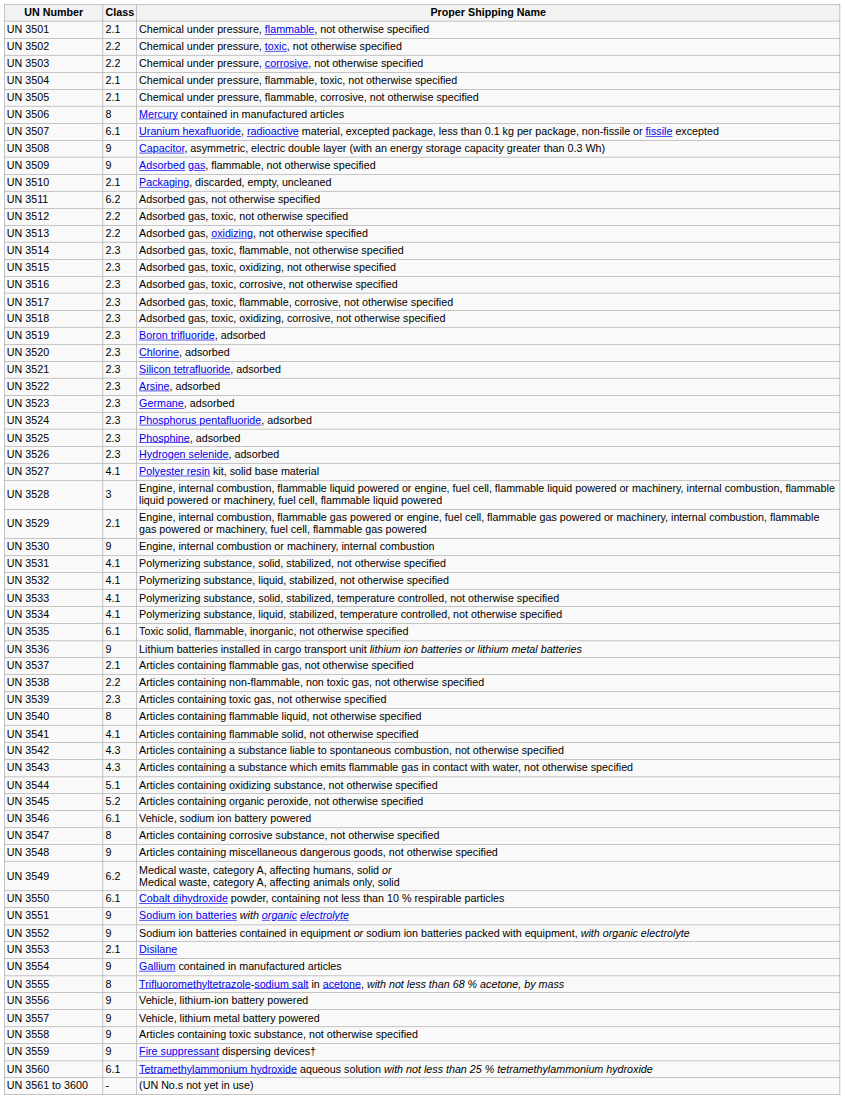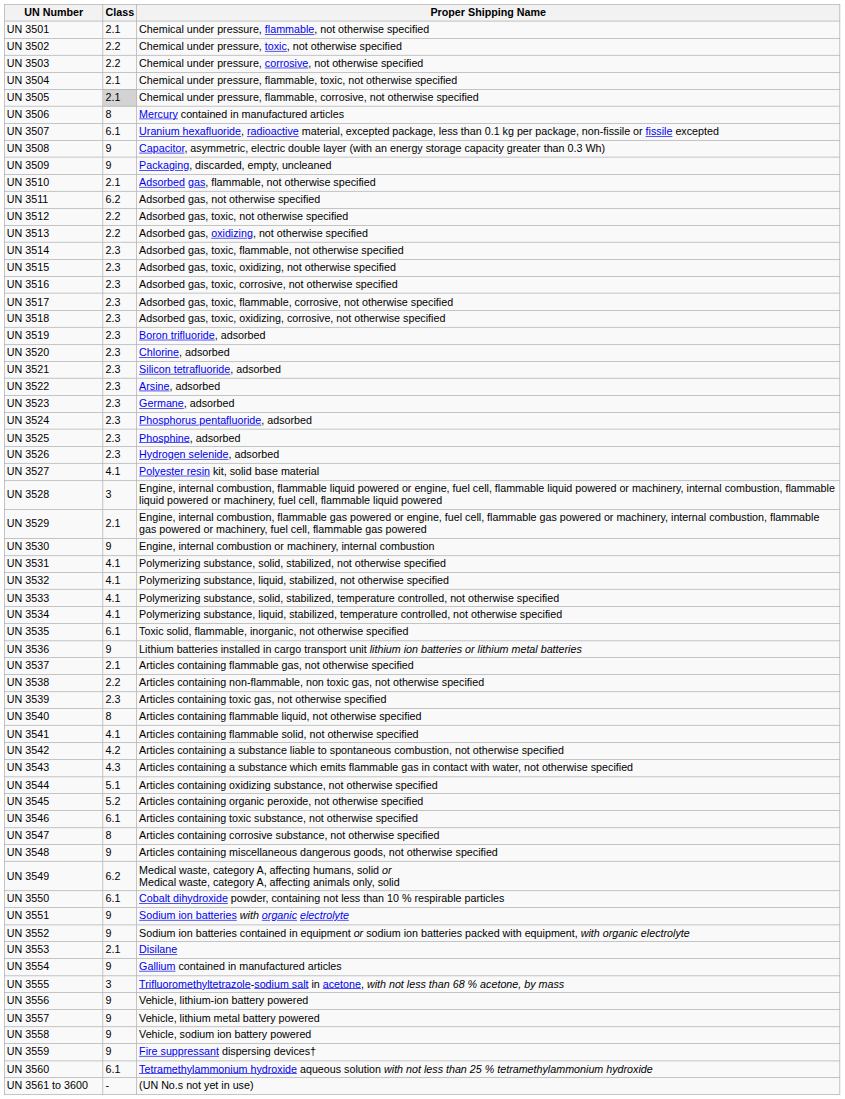 <table class="wikitable">
 <tr>
 <th width="140px">UN Number</th>
 <th>Class</th>
 <th>Proper Shipping Name</th>
 </tr>
 <tr>
 <td>UN 3501</td>
 <td>2.1</td>
 <td>Chemical under pressure, <a href='#'>flammable</a>, not otherwise specified</td>
 </tr>
 <tr>
 <td>UN 3502</td>
 <td>2.2</td>
 <td>Chemical under pressure, <a href='#'>toxic</a>, not otherwise specified</td>
 </tr>
 <tr>
 <td>UN 3503</td>
 <td>2.2</td>
 <td>Chemical under pressure, <a href='#'>corrosive</a>, not otherwise specified</td>
 </tr>
 <tr>
 <td>UN 3504</td>
 <td>2.1</td>
 <td>Chemical under pressure, flammable, toxic, not otherwise specified</td>
 </tr>
 <tr>
 <td>UN 3505</td>
-<td>2.1</td>
+<td style="background: lightgrey;">2.1</td>
 <td>Chemical under pressure, flammable, corrosive, not otherwise specified</td>
 </tr>
 <tr>
 <td>UN 3506</td>
 <td>8</td>
 <td><a href='#'>Mercury</a> contained in manufactured articles</td>
 </tr>
 <tr>
 <td>UN 3507</td>
 <td>6.1</td>
 <td><a href='#'>Uranium hexafluoride</a>, <a href='#'>radioactive</a> material, excepted package, less than 0.1 kg per package, non-fissile or <a href='#'>fissile</a> excepted</td>
 </tr>
 <tr>
 <td>UN 3508</td>
 <td>9</td>
 <td><a href='#'>Capacitor</a>, asymmetric, electric double layer (with an energy storage capacity greater than 0.3 Wh)</td>
 </tr>
 <tr>
 <td>UN 3509</td>
 <td>9</td>
-<td><a href='#'>Adsorbed</a> <a href='#'>gas</a>, flammable, not otherwise specified</td>
+<td><a href='#'>Packaging</a>, discarded, empty, uncleaned</td>
 </tr>
 <tr>
 <td>UN 3510</td>
 <td>2.1</td>
-<td><a href='#'>Packaging</a>, discarded, empty, uncleaned</td>
+<td><a href='#'>Adsorbed</a> <a href='#'>gas</a>, flammable, not otherwise specified</td>
 </tr>
 <tr>
 <td>UN 3511</td>
 <td>6.2</td>
 <td>Adsorbed gas, not otherwise specified</td>
 </tr>
 <tr>
 <td>UN 3512</td>
 <td>2.2</td>
 <td>Adsorbed gas, toxic, not otherwise specified</td>
 </tr>
 <tr>
 <td>UN 3513</td>
 <td>2.2</td>
 <td>Adsorbed gas, <a href='#'>oxidizing</a>, not otherwise specified</td>
 </tr>
 <tr>
 <td>UN 3514</td>
 <td>2.3</td>
 <td>Adsorbed gas, toxic, flammable, not otherwise specified</td>
 </tr>
 <tr>
 <td>UN 3515</td>
 <td>2.3</td>
 <td>Adsorbed gas, toxic, oxidizing, not otherwise specified</td>
 </tr>
 <tr>
 <td>UN 3516</td>
 <td>2.3</td>
 <td>Adsorbed gas, toxic, corrosive, not otherwise specified</td>
 </tr>
 <tr>
 <td>UN 3517</td>
 <td>2.3</td>
 <td>Adsorbed gas, toxic, flammable, corrosive, not otherwise specified</td>
 </tr>
 <tr>
 <td>UN 3518</td>
 <td>2.3</td>
 <td>Adsorbed gas, toxic, oxidizing, corrosive, not otherwise specified</td>
 </tr>
 <tr>
 <td>UN 3519</td>
 <td>2.3</td>
 <td><a href='#'>Boron trifluoride</a>, adsorbed</td>
 </tr>
 <tr>
 <td>UN 3520</td>
 <td>2.3</td>
 <td><a href='#'>Chlorine</a>, adsorbed</td>
 </tr>
 <tr>
 <td>UN 3521</td>
 <td>2.3</td>
 <td><a href='#'>Silicon tetrafluoride</a>, adsorbed</td>
 </tr>
 <tr>
 <td>UN 3522</td>
 <td>2.3</td>
 <td><a href='#'>Arsine</a>, adsorbed</td>
 </tr>
 <tr>
 <td>UN 3523</td>
 <td>2.3</td>
 <td><a href='#'>Germane</a>, adsorbed</td>
 </tr>
 <tr>
 <td>UN 3524</td>
 <td>2.3</td>
 <td><a href='#'>Phosphorus pentafluoride</a>, adsorbed</td>
 </tr>
 <tr>
 <td>UN 3525</td>
 <td>2.3</td>
 <td><a href='#'>Phosphine</a>, adsorbed</td>
 </tr>
 <tr>
 <td>UN 3526</td>
 <td>2.3</td>
 <td><a href='#'>Hydrogen selenide</a>, adsorbed</td>
 </tr>
 <tr>
 <td>UN 3527</td>
 <td>4.1</td>
 <td><a href='#'>Polyester resin</a> kit, solid base material</td>
 </tr>
 <tr>
 <td>UN 3528</td>
 <td>3</td>
 <td>Engine, internal combustion, flammable liquid powered or engine, fuel cell, flammable liquid powered or machinery, internal combustion, flammable liquid powered or machinery, fuel cell, flammable liquid powered</td>
 </tr>
 <tr>
 <td>UN 3529</td>
 <td>2.1</td>
 <td>Engine, internal combustion, flammable gas powered or engine, fuel cell, flammable gas powered or machinery, internal combustion, flammable gas powered or machinery, fuel cell, flammable gas powered</td>
 </tr>
 <tr>
 <td>UN 3530</td>
 <td>9</td>
 <td>Engine, internal combustion or machinery, internal combustion</td>
 </tr>
 <tr>
 <td>UN 3531</td>
 <td>4.1</td>
 <td>Polymerizing substance,  solid, stabilized, not otherwise specified</td>
 </tr>
 <tr>
 <td>UN 3532</td>
 <td>4.1</td>
 <td>Polymerizing substance,  liquid, stabilized, not otherwise specified</td>
 </tr>
 <tr>
 <td>UN 3533</td>
 <td>4.1</td>
 <td>Polymerizing substance,  solid, stabilized, temperature controlled, not otherwise specified</td>
 </tr>
 <tr>
 <td>UN 3534</td>
 <td>4.1</td>
 <td>Polymerizing substance,  liquid, stabilized, temperature controlled, not otherwise specified</td>
 </tr>
 <tr>
 <td>UN 3535</td>
 <td>6.1</td>
 <td>Toxic solid, flammable, inorganic, not otherwise specified</td>
 </tr>
 <tr>
 <td>UN 3536</td>
 <td>9</td>
 <td>Lithium batteries installed in cargo transport unit <em>lithium ion batteries or lithium metal batteries</em></td>
 </tr>
 <tr>
 <td>UN 3537</td>
 <td>2.1</td>
 <td>Articles containing flammable gas, not otherwise specified</td>
 </tr>
 <tr>
 <td>UN 3538</td>
 <td>2.2</td>
 <td>Articles containing non-flammable, non toxic gas, not otherwise specified</td>
 </tr>
 <tr>
 <td>UN 3539</td>
 <td>2.3</td>
 <td>Articles containing toxic gas, not otherwise specified</td>
 </tr>
 <tr>
 <td>UN 3540</td>
 <td>8</td>
 <td>Articles containing flammable liquid, not otherwise specified</td>
 </tr>
 <tr>
 <td>UN 3541</td>
 <td>4.1</td>
 <td>Articles containing flammable solid, not otherwise specified</td>
 </tr>
 <tr>
 <td>UN 3542</td>
-<td>4.3</td>
+<td>4.2</td>
 <td>Articles containing a substance liable to spontaneous combustion, not otherwise specified</td>
 </tr>
 <tr>
 <td>UN 3543</td>
 <td>4.3</td>
 <td>Articles containing a substance which emits flammable gas in contact with water, not otherwise specified</td>
 </tr>
 <tr>
 <td>UN 3544</td>
 <td>5.1</td>
 <td>Articles containing oxidizing substance, not otherwise specified</td>
 </tr>
 <tr>
 <td>UN 3545</td>
 <td>5.2</td>
 <td>Articles containing organic peroxide, not otherwise specified</td>
 </tr>
 <tr>
 <td>UN 3546</td>
 <td>6.1</td>
-<td>Vehicle, sodium ion battery powered</td>
+<td>Articles containing toxic substance, not otherwise specified</td>
 </tr>
 <tr>
 <td>UN 3547</td>
 <td>8</td>
 <td>Articles containing corrosive substance, not otherwise specified</td>
 </tr>
 <tr>
 <td>UN 3548</td>
 <td>9</td>
 <td>Articles containing miscellaneous dangerous goods, not otherwise specified</td>
 </tr>
 <tr>
 <td>UN 3549</td>
 <td>6.2</td>
 <td>Medical waste, category A, affecting humans, solid <em>or</em><br>Medical waste, category A, affecting animals only, solid</td>
 </tr>
 <tr>
 <td>UN 3550</td>
 <td>6.1</td>
 <td><a href='#'>Cobalt dihydroxide</a> powder, containing not less than 10 % respirable particles</td>
 </tr>
 <tr>
 <td>UN 3551</td>
 <td>9</td>
 <td><a href='#'>Sodium ion batteries</a> <em>with <a href='#'>organic</a> <a href='#'>electrolyte</a></em></td>
 </tr>
 <tr>
 <td>UN 3552</td>
 <td>9</td>
 <td>Sodium ion batteries contained in equipment <em>or</em> sodium ion batteries packed with equipment, <em>with organic electrolyte</em></td>
 </tr>
 <tr>
 <td>UN 3553</td>
 <td>2.1</td>
 <td><a href='#'>Disilane</a></td>
 </tr>
 <tr>
 <td>UN 3554</td>
 <td>9</td>
 <td><a href='#'>Gallium</a> contained in manufactured articles</td>
 </tr>
 <tr>
 <td>UN 3555</td>
-<td>8</td>
+<td>3</td>
 <td><a href='#'>Trifluoromethyltetrazole</a>-<a href='#'>sodium salt</a> in <a href='#'>acetone</a>, <em>with not less than 68 % acetone, by mass</em></td>
 </tr>
 <tr>
 <td>UN 3556</td>
 <td>9</td>
 <td>Vehicle, lithium-ion battery powered</td>
 </tr>
 <tr>
 <td>UN 3557</td>
 <td>9</td>
 <td>Vehicle, lithium metal battery powered</td>
 </tr>
 <tr>
 <td>UN 3558</td>
 <td>9</td>
-<td>Articles containing toxic substance, not otherwise specified</td>
+<td>Vehicle, sodium ion battery powered</td>
 </tr>
 <tr>
 <td>UN 3559</td>
 <td>9</td>
 <td><a href='#'>Fire suppressant</a> dispersing devices†</td>
 </tr>
 <tr>
 <td>UN 3560</td>
 <td>6.1</td>
 <td><a href='#'>Tetramethylammonium hydroxide</a> aqueous solution <em>with not less than 25 % tetramethylammonium hydroxide</em></td>
 </tr>
 <tr>
 <td>UN 3561 to 3600</td>
 <td>-</td>
 <td>(UN No.s not yet in use)</td>
 </tr>
 </table>
